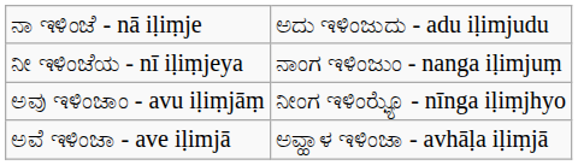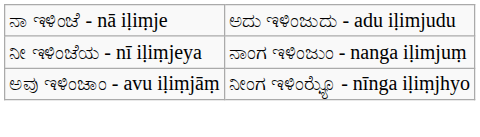 <table class="wikitable">
 <tr>
 <td>ನಾ ಇಳಿಂಜೆ - nā iḷiṃje</td>
 <td>ಅದು ಇಳಿಂಜುದು - adu iḷimjudu</td>
 </tr>
 <tr>
 <td>ನೀ ಇಳಿಂಜೆಯ - nī iḷiṃjeya</td>
 <td>ನಾಂಗ ಇಳಿಂಜುಂ - nanga iḷimjuṃ</td>
 </tr>
 <tr>
 <td>ಅವು ಇಳಿಂಜಾಂ - avu iḷiṃjāṃ</td>
 <td>ನೀಂಗ ಇಳಿಂಝ್ಯೊ - nīnga iḷiṃjhyo</td>
 </tr>
-<tr>
-<td>ಅವೆ ಇಳಿಂಜಾ - ave iḷimjā</td>
-<td>ಅವ್ಹಾಳ ಇಳಿಂಜಾ - avhāḷa iḷiṃjā</td>
-</tr>
 </table>
